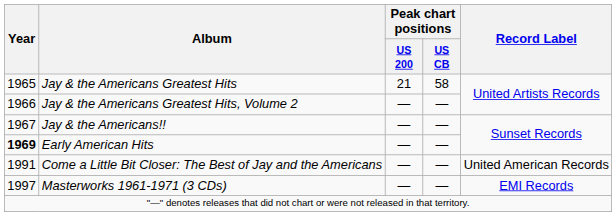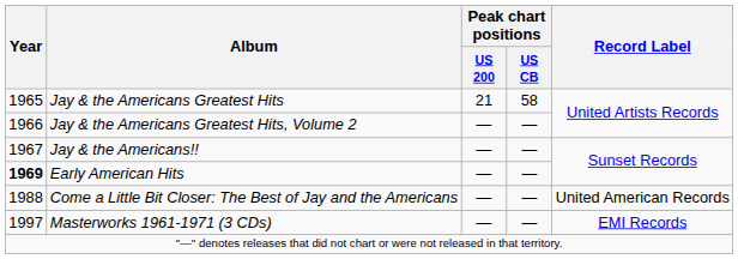 <table class="wikitable" style=text-align:center;>
 <tr>
 <th scope="col" rowspan="2">Year</th>
 <th scope="col" rowspan="2">Album</th>
 <th scope="col" colspan="2">Peak chart positions</th>
 <th scope="col" rowspan="2"><a href='#'>Record Label</a></th>
 </tr>
 <tr>
 <th style="width:40px;"><small><a href='#'>US 200</a></small><br></th>
 <th style="width:40px;"><small><a href='#'>US CB</a></small><br></th>
 </tr>
 <tr>
 <td rowspan="1">1965</td>
 <td align=left><em>Jay & the Americans Greatest Hits</em></td>
 <td>21</td>
 <td>58</td>
 <td rowspan="2"><a href='#'>United Artists Records</a></td>
 </tr>
 <tr>
 <td rowspan="1">1966</td>
 <td align=left><em>Jay & the Americans Greatest Hits, Volume 2</em></td>
 <td>—</td>
 <td>—</td>
 </tr>
 <tr>
 <td rowspan="1">1967</td>
 <td align=left><em>Jay & the Americans!!</em></td>
 <td>—</td>
 <td>—</td>
 <td rowspan="2"><a href='#'>Sunset Records</a></td>
 </tr>
 <tr>
 <td rowspan="1"><strong>1969</strong></td>
 <td align=left><em>Early American Hits</em></td>
 <td>—</td>
 <td>—</td>
 </tr>
 <tr>
-<td rowspan="1">1991</td>
+<td rowspan="1">1988</td>
 <td align=left><em>Come a Little Bit Closer: The Best of Jay and the Americans</em></td>
 <td>—</td>
 <td>—</td>
 <td rowspan="1">United American Records</td>
 </tr>
 <tr>
 <td rowspan="1">1997</td>
 <td align=left><em>Masterworks 1961-1971 (3 CDs)</em></td>
 <td>—</td>
 <td>—</td>
 <td rowspan="1"><a href='#'>EMI Records</a></td>
 </tr>
 <tr>
 <td colspan="6" style="text-align:center; font-size:9pt;">"—" denotes releases that did not chart or were not released in that territory.</td>
 </tr>
 </table>
